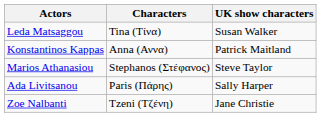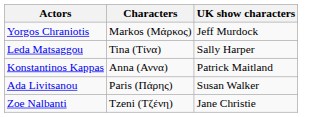 <table class="wikitable">
 <tr>
 <th>Actors</th>
 <th>Characters</th>
 <th>UK show characters</th>
 </tr>
 <tr>
+<td><a href='#'>Yorgos Chraniotis</a></td>
+<td>Markos (Μάρκος)</td>
+<td>Jeff Murdock</td>
+</tr>
+<tr>
 <td><a href='#'>Leda Matsaggou</a></td>
 <td>Tina (Τίνα)</td>
-<td>Susan Walker</td>
+<td>Sally Harper</td>
 </tr>
 <tr>
 <td><a href='#'>Konstantinos Kappas</a></td>
 <td>Anna (Αννα)</td>
 <td>Patrick Maitland</td>
 </tr>
 <tr>
-<td><a href='#'>Marios Athanasiou</a></td>
-<td>Stephanos (Στέφανος)</td>
-<td>Steve Taylor</td>
-</tr>
-<tr>
 <td><a href='#'>Ada Livitsanou</a></td>
 <td>Paris (Πάρης)</td>
-<td>Sally Harper</td>
+<td>Susan Walker</td>
 </tr>
 <tr>
 <td><a href='#'>Zoe Nalbanti</a></td>
 <td>Tzeni (Τζένη)</td>
 <td>Jane Christie</td>
 </tr>
 </table>
